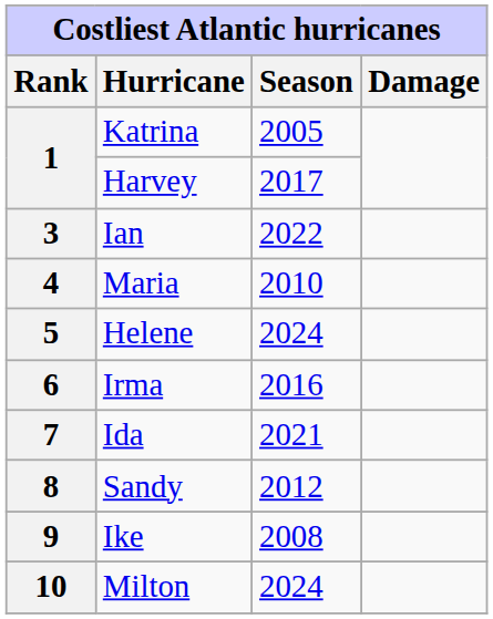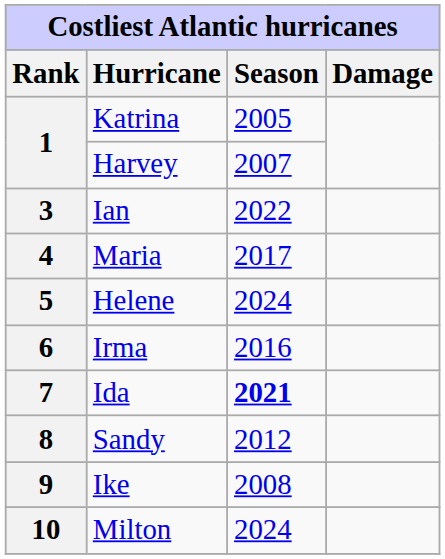 <table class="wikitable" style="margin-left:auto; margin-right:auto;">
 <tr>
 <th colspan="4" style="background:#ccf;">Costliest Atlantic hurricanes</th>
 </tr>
 <tr>
 <th>Rank</th>
 <th>Hurricane</th>
 <th>Season</th>
 <th>Damage</th>
 </tr>
 <tr>
 <th rowspan=2>1</th>
 <td> <a href='#'>Katrina</a></td>
 <td><a href='#'>2005</a></td>
 <td rowspan=2></td>
 </tr>
 <tr>
 <td> <a href='#'>Harvey</a></td>
-<td><a href='#'>2017</a></td>
+<td><a href='#'>2007</a></td>
 </tr>
 <tr>
 <th>3</th>
 <td> <a href='#'>Ian</a></td>
 <td><a href='#'>2022</a></td>
 <td></td>
 </tr>
 <tr>
 <th>4</th>
 <td> <a href='#'>Maria</a></td>
-<td><a href='#'>2010</a></td>
+<td><a href='#'>2017</a></td>
 <td></td>
 </tr>
 <tr>
 <th>5</th>
 <td> <a href='#'>Helene</a></td>
 <td><a href='#'>2024</a></td>
 <td></td>
 </tr>
 <tr>
 <th>6</th>
 <td> <a href='#'>Irma</a></td>
 <td><a href='#'>2016</a></td>
 <td></td>
 </tr>
 <tr>
 <th>7</th>
 <td> <a href='#'>Ida</a></td>
-<td><a href='#'>2021</a></td>
+<td><strong><a href='#'>2021</a></strong></td>
 <td></td>
 </tr>
 <tr>
 <th>8</th>
 <td> <a href='#'>Sandy</a></td>
 <td><a href='#'>2012</a></td>
 <td></td>
 </tr>
 <tr>
 <th>9</th>
 <td> <a href='#'>Ike</a></td>
 <td><a href='#'>2008</a></td>
 <td></td>
 </tr>
 <tr>
 <th>10</th>
 <td> <a href='#'>Milton</a></td>
 <td><a href='#'>2024</a></td>
 <td></td>
 </tr>
 </table>
